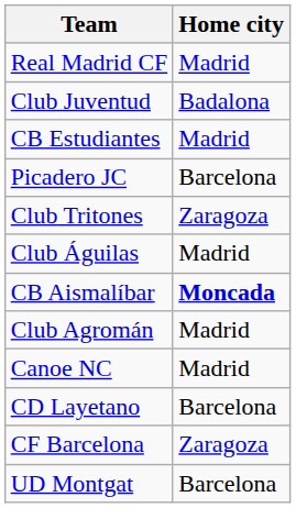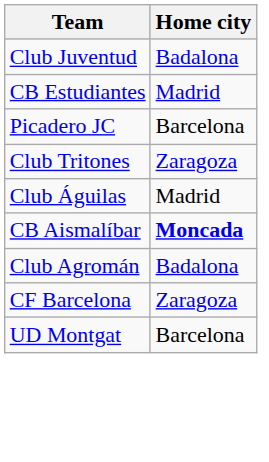 <table class="wikitable sortable">
 <tr>
 <th>Team</th>
 <th>Home city</th>
-</tr>
-<tr>
-<td><a href='#'>Real Madrid CF</a></td>
-<td><a href='#'>Madrid</a></td>
 </tr>
 <tr>
 <td><a href='#'>Club Juventud</a></td>
 <td><a href='#'>Badalona</a></td>
 </tr>
 <tr>
 <td><a href='#'>CB Estudiantes</a></td>
 <td><a href='#'>Madrid</a></td>
 </tr>
 <tr>
 <td><a href='#'>Picadero JC</a></td>
 <td>Barcelona</td>
 </tr>
 <tr>
 <td><a href='#'>Club Tritones</a></td>
 <td><a href='#'>Zaragoza</a></td>
 </tr>
 <tr>
 <td><a href='#'>Club Águilas</a></td>
 <td>Madrid</td>
 </tr>
 <tr>
 <td><a href='#'>CB Aismalíbar</a></td>
 <td><strong><a href='#'>Moncada</a></strong></td>
 </tr>
 <tr>
 <td><a href='#'>Club Agromán</a></td>
-<td>Madrid</td>
-</tr>
-<tr>
-<td><a href='#'>Canoe NC</a></td>
-<td>Madrid</td>
-</tr>
-<tr>
-<td><a href='#'>CD Layetano</a></td>
-<td>Barcelona</td>
+<td><a href='#'>Badalona</a></td>
 </tr>
 <tr>
 <td><a href='#'>CF Barcelona</a></td>
 <td><a href='#'>Zaragoza</a></td>
 </tr>
 <tr>
 <td><a href='#'>UD Montgat</a></td>
 <td>Barcelona</td>
 </tr>
 </table>
